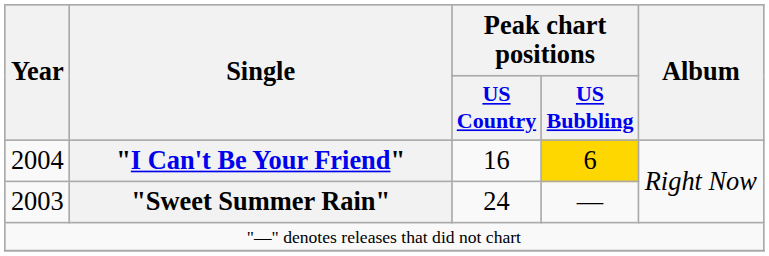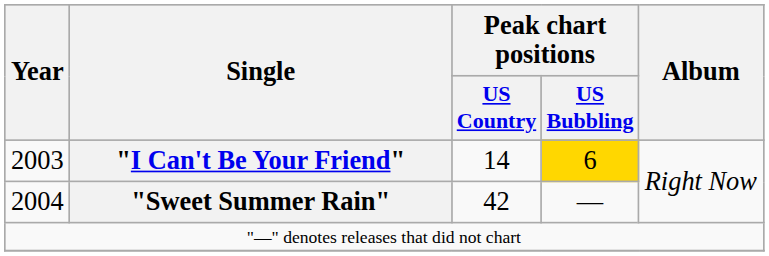 <table class="wikitable plainrowheaders" style="text-align:center;">
 <tr>
 <th rowspan="2">Year</th>
 <th rowspan="2" style="width:14em;">Single</th>
 <th colspan="2">Peak chart<br>positions</th>
 <th rowspan="2">Album</th>
 </tr>
 <tr style="font-size:smaller;">
 <th width="45"><a href='#'>US Country</a><br></th>
 <th width="45"><a href='#'>US Bubbling</a><br></th>
 </tr>
 <tr>
-<td>2004</td>
+<td>2003</td>
 <th scope="row">"<a href='#'>I Can't Be Your Friend</a>"</th>
-<td>16</td>
+<td>14</td>
 <td style="background: gold;">6</td>
 <td align="left" rowspan="2"><em>Right Now</em></td>
 </tr>
 <tr>
-<td>2003</td>
+<td>2004</td>
 <th scope="row">"Sweet Summer Rain"</th>
-<td>24</td>
+<td>42</td>
 <td>—</td>
 </tr>
 <tr>
 <td colspan="5" style="font-size:8pt">"—" denotes releases that did not chart</td>
 </tr>
 <tr>
 </tr>
 </table>
